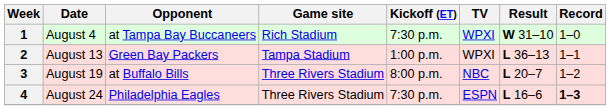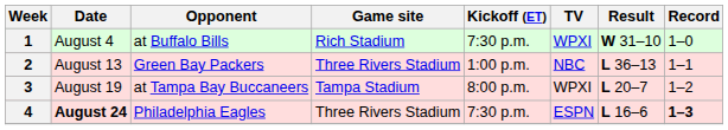 <table class="wikitable">
 <tr>
 <th>Week</th>
 <th>Date</th>
 <th>Opponent</th>
 <th>Game site</th>
 <th>Kickoff <small>(<a href='#'>ET</a>)</small></th>
 <th>TV</th>
 <th>Result</th>
 <th>Record</th>
 </tr>
 <tr style="background:#ddffdd;">
 <th>1</th>
 <td>August 4</td>
-<td>at <a href='#'>Tampa Bay Buccaneers</a></td>
+<td>at <a href='#'>Buffalo Bills</a></td>
 <td><a href='#'>Rich Stadium</a></td>
 <td>7:30 p.m.</td>
 <td><a href='#'>WPXI</a></td>
 <td><strong>W</strong> 31–10</td>
 <td>1–0</td>
 </tr>
 <tr style="background:#ffdddd;">
 <th>2</th>
 <td>August 13</td>
 <td><a href='#'>Green Bay Packers</a></td>
-<td><a href='#'>Tampa Stadium</a></td>
+<td><a href='#'>Three Rivers Stadium</a></td>
 <td>1:00 p.m.</td>
-<td>WPXI</td>
+<td><a href='#'>NBC</a></td>
 <td><strong>L</strong> 36–13</td>
 <td>1–1</td>
 </tr>
 <tr style="background: #ffdddd;">
 <th>3</th>
 <td>August 19</td>
-<td>at <a href='#'>Buffalo Bills</a></td>
-<td><a href='#'>Three Rivers Stadium</a></td>
+<td>at <a href='#'>Tampa Bay Buccaneers</a></td>
+<td><a href='#'>Tampa Stadium</a></td>
 <td>8:00 p.m.</td>
-<td><a href='#'>NBC</a></td>
+<td>WPXI</td>
 <td><strong>L</strong> 20–7</td>
 <td>1–2</td>
 </tr>
 <tr style="background: #ffdddd;">
 <th>4</th>
-<td>August 24</td>
+<td><strong>August 24</strong></td>
 <td><a href='#'>Philadelphia Eagles</a></td>
 <td>Three Rivers Stadium</td>
 <td>7:30 p.m.</td>
 <td><a href='#'>ESPN</a></td>
 <td><strong>L</strong> 16–6</td>
 <td><strong>1–3</strong></td>
 </tr>
 <tr style="background: #ddffdd;">
 </tr>
 </table>
